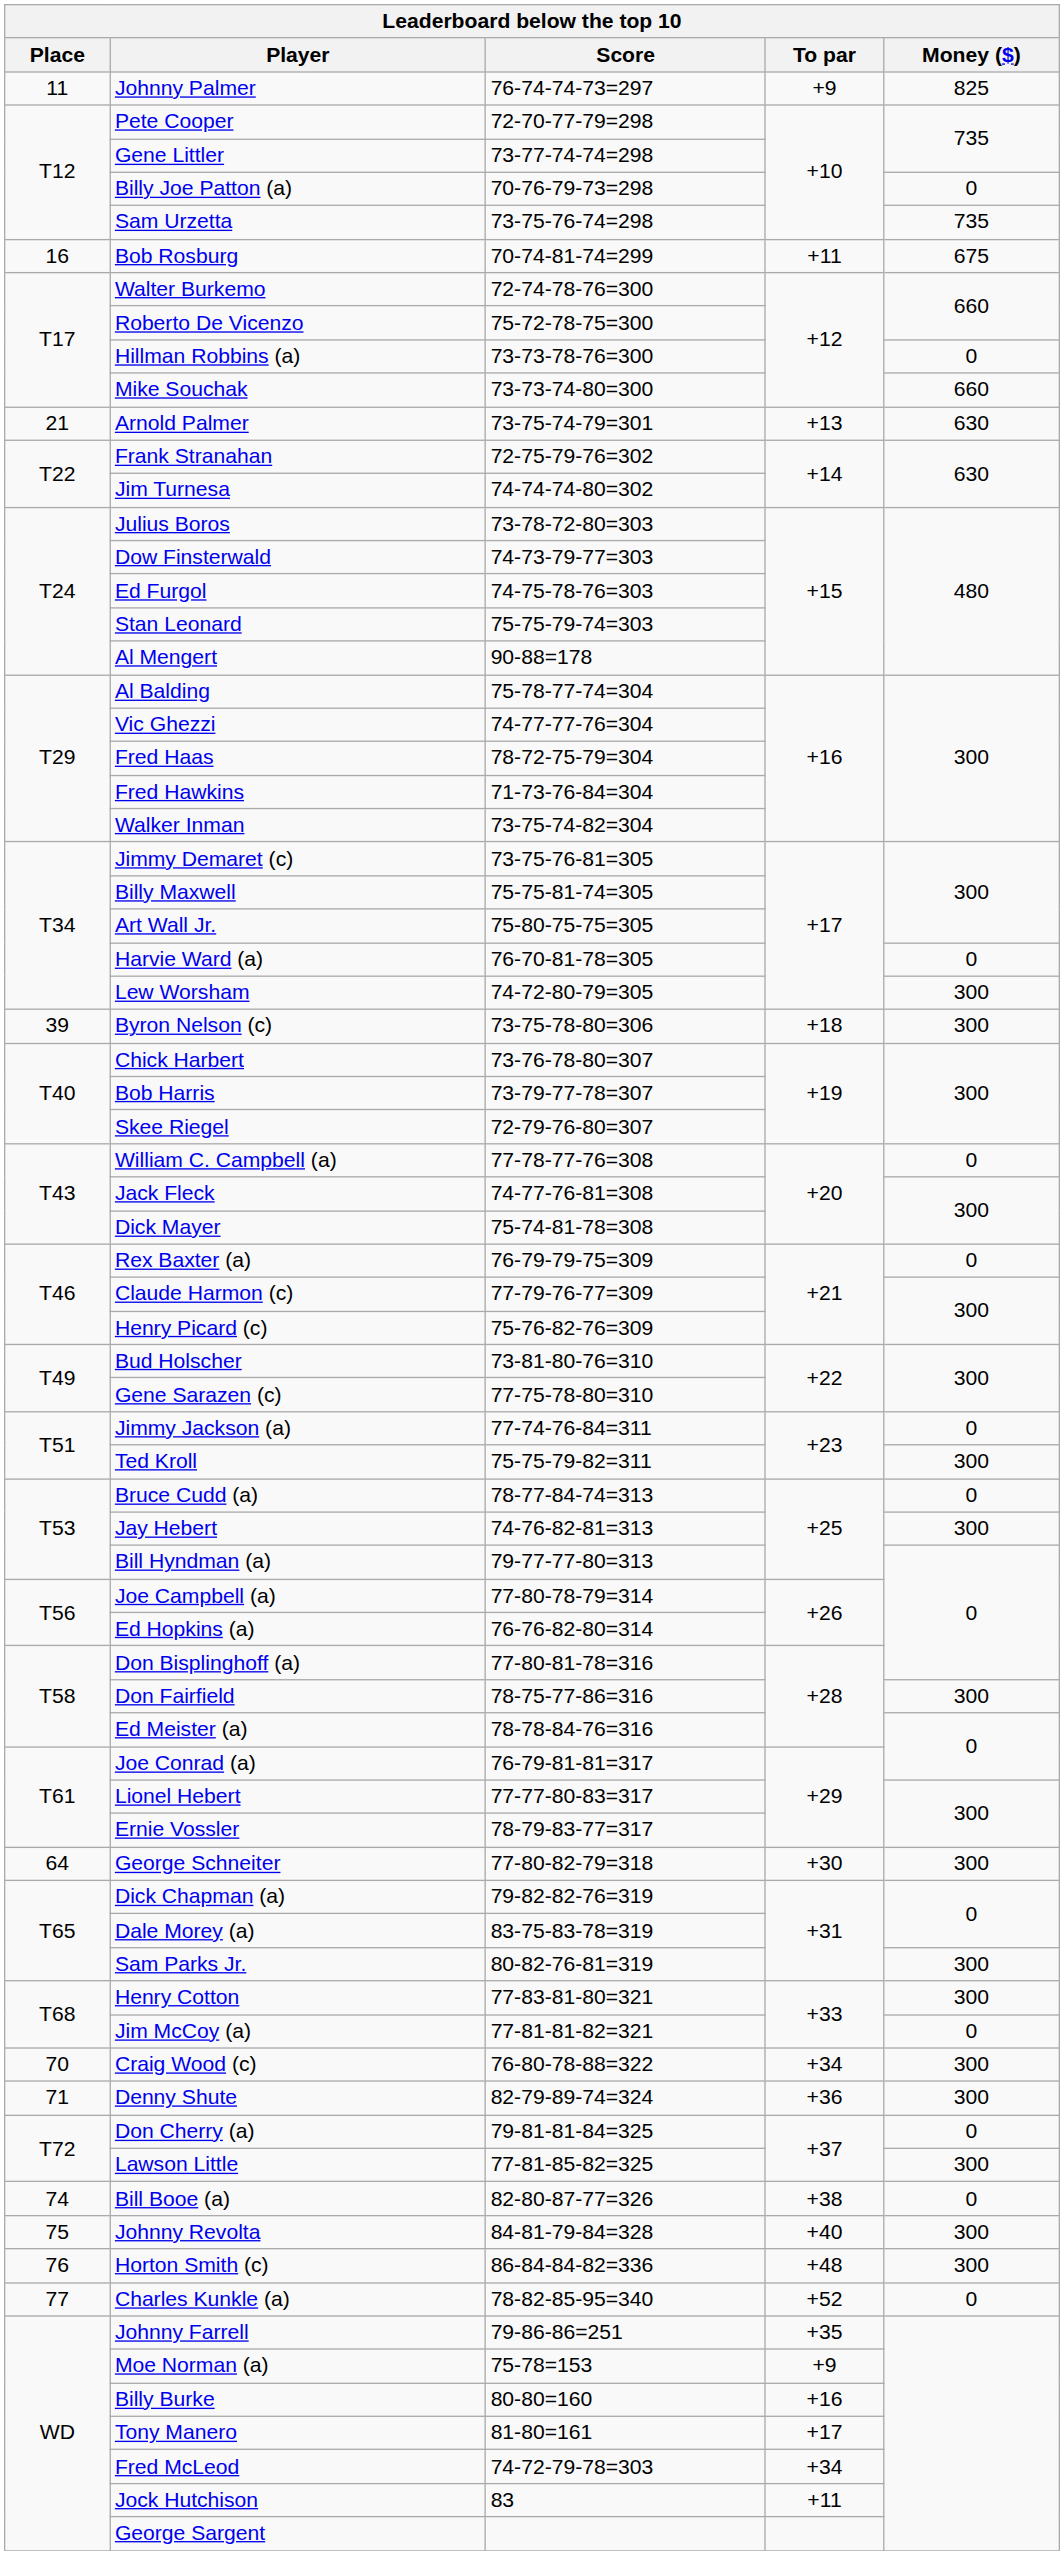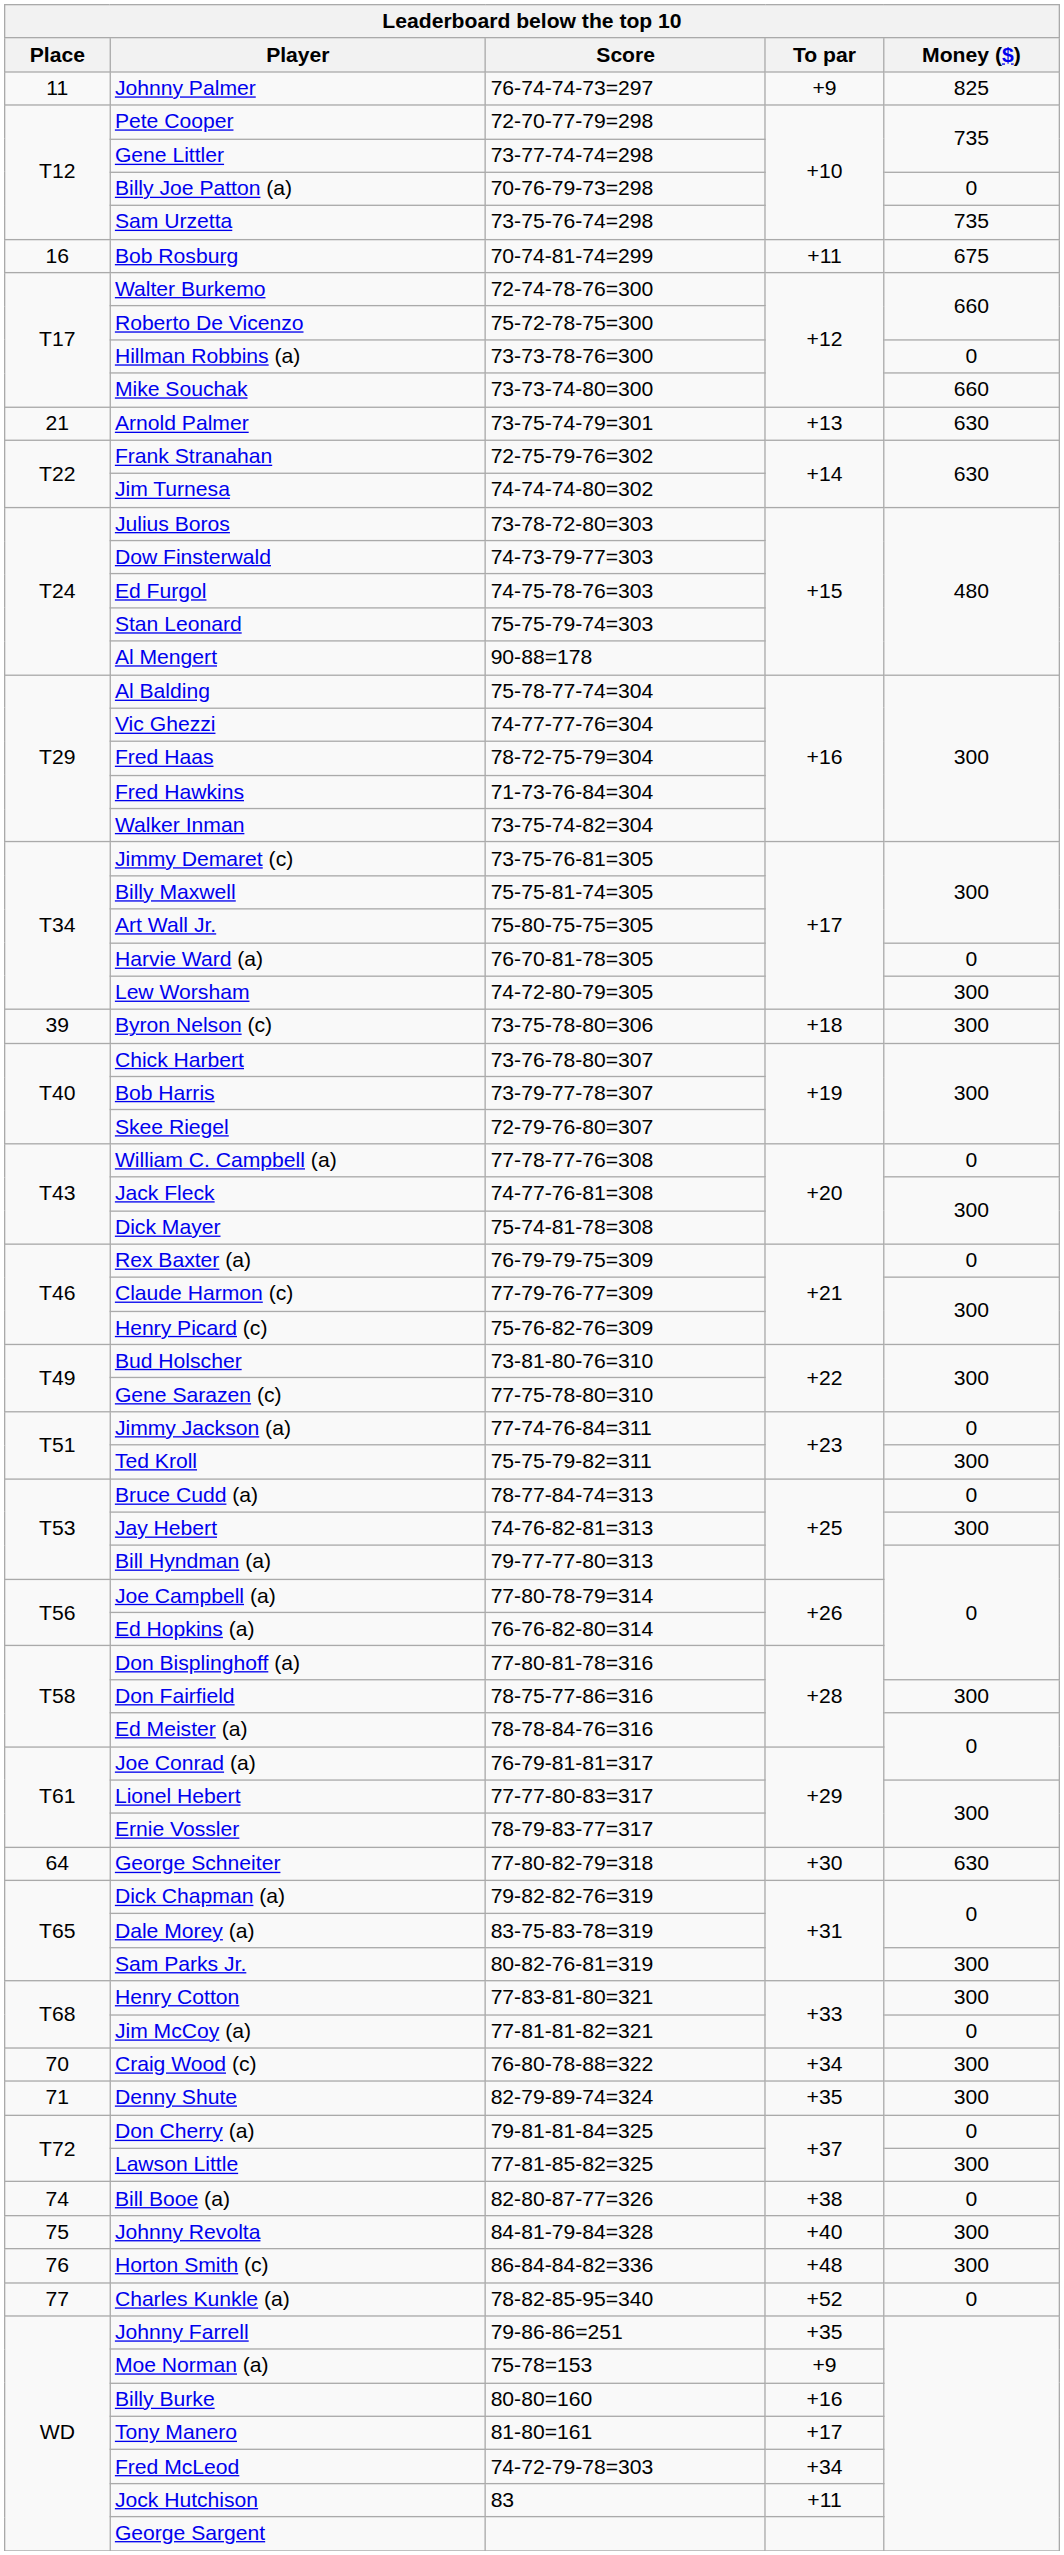 <table class="collapsible collapsed wikitable" style="width:50em;margin-top:-1px;">
 <tr>
 <th scope="col" colspan="6">Leaderboard below the top 10</th>
 </tr>
 <tr>
 <th>Place</th>
 <th>Player</th>
 <th>Score</th>
 <th>To par</th>
 <th>Money (<a href='#'>$</a>)</th>
 </tr>
 <tr>
 <td align=center>11</td>
 <td> <a href='#'>Johnny Palmer</a></td>
 <td>76-74-74-73=297</td>
 <td align=center>+9</td>
 <td align=center>825</td>
 </tr>
 <tr>
 <td rowspan=4 align=center>T12</td>
 <td> <a href='#'>Pete Cooper</a></td>
 <td>72-70-77-79=298</td>
 <td rowspan=4 align=center>+10</td>
 <td rowspan=2 align=center>735</td>
 </tr>
 <tr>
 <td> <a href='#'>Gene Littler</a></td>
 <td>73-77-74-74=298</td>
 </tr>
 <tr>
 <td> <a href='#'>Billy Joe Patton</a> (a)</td>
 <td>70-76-79-73=298</td>
 <td align=center>0</td>
 </tr>
 <tr>
 <td> <a href='#'>Sam Urzetta</a></td>
 <td>73-75-76-74=298</td>
 <td align=center>735</td>
 </tr>
 <tr>
 <td align=center>16</td>
 <td> <a href='#'>Bob Rosburg</a></td>
 <td>70-74-81-74=299</td>
 <td align=center>+11</td>
 <td align=center>675</td>
 </tr>
 <tr>
 <td rowspan=4 align=center>T17</td>
 <td> <a href='#'>Walter Burkemo</a></td>
 <td>72-74-78-76=300</td>
 <td rowspan=4 align=center>+12</td>
 <td rowspan=2 align=center>660</td>
 </tr>
 <tr>
 <td> <a href='#'>Roberto De Vicenzo</a></td>
 <td>75-72-78-75=300</td>
 </tr>
 <tr>
 <td> <a href='#'>Hillman Robbins</a> (a)</td>
 <td>73-73-78-76=300</td>
 <td align=center>0</td>
 </tr>
 <tr>
 <td> <a href='#'>Mike Souchak</a></td>
 <td>73-73-74-80=300</td>
 <td align=center>660</td>
 </tr>
 <tr>
 <td align=center>21</td>
 <td> <a href='#'>Arnold Palmer</a></td>
 <td>73-75-74-79=301</td>
 <td align=center>+13</td>
 <td align=center>630</td>
 </tr>
 <tr>
 <td rowspan=2 align=center>T22</td>
 <td> <a href='#'>Frank Stranahan</a></td>
 <td>72-75-79-76=302</td>
 <td rowspan=2 align=center>+14</td>
 <td rowspan=2 align=center>630</td>
 </tr>
 <tr>
 <td> <a href='#'>Jim Turnesa</a></td>
 <td>74-74-74-80=302</td>
 </tr>
 <tr>
 <td rowspan=5 align=center>T24</td>
 <td> <a href='#'>Julius Boros</a></td>
 <td>73-78-72-80=303</td>
 <td rowspan=5 align=center>+15</td>
 <td rowspan=5 align=center>480</td>
 </tr>
 <tr>
 <td> <a href='#'>Dow Finsterwald</a></td>
 <td>74-73-79-77=303</td>
 </tr>
 <tr>
 <td> <a href='#'>Ed Furgol</a></td>
 <td>74-75-78-76=303</td>
 </tr>
 <tr>
 <td> <a href='#'>Stan Leonard</a></td>
 <td>75-75-79-74=303</td>
 </tr>
 <tr>
 <td> <a href='#'>Al Mengert</a></td>
 <td>90-88=178</td>
 </tr>
 <tr>
 <td rowspan=5 align=center>T29</td>
 <td> <a href='#'>Al Balding</a></td>
 <td>75-78-77-74=304</td>
 <td rowspan=5 align=center>+16</td>
 <td rowspan=5 align=center>300</td>
 </tr>
 <tr>
 <td> <a href='#'>Vic Ghezzi</a></td>
 <td>74-77-77-76=304</td>
 </tr>
 <tr>
 <td> <a href='#'>Fred Haas</a></td>
 <td>78-72-75-79=304</td>
 </tr>
 <tr>
 <td> <a href='#'>Fred Hawkins</a></td>
 <td>71-73-76-84=304</td>
 </tr>
 <tr>
 <td> <a href='#'>Walker Inman</a></td>
 <td>73-75-74-82=304</td>
 </tr>
 <tr>
 <td rowspan=5 align=center>T34</td>
 <td> <a href='#'>Jimmy Demaret</a> (c)</td>
 <td>73-75-76-81=305</td>
 <td rowspan=5 align=center>+17</td>
 <td rowspan=3 align=center>300</td>
 </tr>
 <tr>
 <td> <a href='#'>Billy Maxwell</a></td>
 <td>75-75-81-74=305</td>
 </tr>
 <tr>
 <td> <a href='#'>Art Wall Jr.</a></td>
 <td>75-80-75-75=305</td>
 </tr>
 <tr>
 <td> <a href='#'>Harvie Ward</a> (a)</td>
 <td>76-70-81-78=305</td>
 <td align=center>0</td>
 </tr>
 <tr>
 <td> <a href='#'>Lew Worsham</a></td>
 <td>74-72-80-79=305</td>
 <td align=center>300</td>
 </tr>
 <tr>
 <td align=center>39</td>
 <td> <a href='#'>Byron Nelson</a> (c)</td>
 <td>73-75-78-80=306</td>
 <td align=center>+18</td>
 <td align=center>300</td>
 </tr>
 <tr>
 <td rowspan=3 align=center>T40</td>
 <td> <a href='#'>Chick Harbert</a></td>
 <td>73-76-78-80=307</td>
 <td rowspan=3 align=center>+19</td>
 <td rowspan=3 align=center>300</td>
 </tr>
 <tr>
 <td> <a href='#'>Bob Harris</a></td>
 <td>73-79-77-78=307</td>
 </tr>
 <tr>
 <td> <a href='#'>Skee Riegel</a></td>
 <td>72-79-76-80=307</td>
 </tr>
 <tr>
 <td rowspan=3 align=center>T43</td>
 <td> <a href='#'>William C. Campbell</a> (a)</td>
 <td>77-78-77-76=308</td>
 <td rowspan=3 align=center>+20</td>
 <td align=center>0</td>
 </tr>
 <tr>
 <td> <a href='#'>Jack Fleck</a></td>
 <td>74-77-76-81=308</td>
 <td rowspan=2 align=center>300</td>
 </tr>
 <tr>
 <td> <a href='#'>Dick Mayer</a></td>
 <td>75-74-81-78=308</td>
 </tr>
 <tr>
 <td rowspan=3 align=center>T46</td>
 <td> <a href='#'>Rex Baxter</a> (a)</td>
 <td>76-79-79-75=309</td>
 <td rowspan=3 align=center>+21</td>
 <td align=center>0</td>
 </tr>
 <tr>
 <td> <a href='#'>Claude Harmon</a> (c)</td>
 <td>77-79-76-77=309</td>
 <td rowspan=2 align=center>300</td>
 </tr>
 <tr>
 <td> <a href='#'>Henry Picard</a> (c)</td>
 <td>75-76-82-76=309</td>
 </tr>
 <tr>
 <td rowspan=2 align=center>T49</td>
 <td> <a href='#'>Bud Holscher</a></td>
 <td>73-81-80-76=310</td>
 <td rowspan=2 align=center>+22</td>
 <td rowspan=2 align=center>300</td>
 </tr>
 <tr>
 <td> <a href='#'>Gene Sarazen</a> (c)</td>
 <td>77-75-78-80=310</td>
 </tr>
 <tr>
 <td rowspan=2 align=center>T51</td>
 <td> <a href='#'>Jimmy Jackson</a> (a)</td>
 <td>77-74-76-84=311</td>
 <td rowspan=2 align=center>+23</td>
 <td align=center>0</td>
 </tr>
 <tr>
 <td> <a href='#'>Ted Kroll</a></td>
 <td>75-75-79-82=311</td>
 <td align=center>300</td>
 </tr>
 <tr>
 <td rowspan=3 align=center>T53</td>
 <td> <a href='#'>Bruce Cudd</a> (a)</td>
 <td>78-77-84-74=313</td>
 <td rowspan=3 align=center>+25</td>
 <td align=center>0</td>
 </tr>
 <tr>
 <td> <a href='#'>Jay Hebert</a></td>
 <td>74-76-82-81=313</td>
 <td align=center>300</td>
 </tr>
 <tr>
 <td> <a href='#'>Bill Hyndman</a> (a)</td>
 <td>79-77-77-80=313</td>
 <td rowspan=4 align=center>0</td>
 </tr>
 <tr>
 <td rowspan=2 align=center>T56</td>
 <td> <a href='#'>Joe Campbell</a> (a)</td>
 <td>77-80-78-79=314</td>
 <td rowspan=2 align=center>+26</td>
 </tr>
 <tr>
 <td> <a href='#'>Ed Hopkins</a> (a)</td>
 <td>76-76-82-80=314</td>
 </tr>
 <tr>
 <td rowspan=3 align=center>T58</td>
 <td> <a href='#'>Don Bisplinghoff</a> (a)</td>
 <td>77-80-81-78=316</td>
 <td rowspan=3 align=center>+28</td>
 </tr>
 <tr>
 <td> <a href='#'>Don Fairfield</a></td>
 <td>78-75-77-86=316</td>
 <td align=center>300</td>
 </tr>
 <tr>
 <td> <a href='#'>Ed Meister</a> (a)</td>
 <td>78-78-84-76=316</td>
 <td rowspan=2 align=center>0</td>
 </tr>
 <tr>
 <td rowspan=3 align=center>T61</td>
 <td> <a href='#'>Joe Conrad</a> (a)</td>
 <td>76-79-81-81=317</td>
 <td rowspan=3 align=center>+29</td>
 </tr>
 <tr>
 <td> <a href='#'>Lionel Hebert</a></td>
 <td>77-77-80-83=317</td>
 <td rowspan=2 align=center>300</td>
 </tr>
 <tr>
 <td> <a href='#'>Ernie Vossler</a></td>
 <td>78-79-83-77=317</td>
 </tr>
 <tr>
 <td align=center>64</td>
 <td> <a href='#'>George Schneiter</a></td>
 <td>77-80-82-79=318</td>
 <td align=center>+30</td>
-<td align=center>300</td>
+<td align=center>630</td>
 </tr>
 <tr>
 <td rowspan=3 align=center>T65</td>
 <td> <a href='#'>Dick Chapman</a> (a)</td>
 <td>79-82-82-76=319</td>
 <td rowspan=3 align=center>+31</td>
 <td rowspan=2 align=center>0</td>
 </tr>
 <tr>
 <td> <a href='#'>Dale Morey</a> (a)</td>
 <td>83-75-83-78=319</td>
 </tr>
 <tr>
 <td> <a href='#'>Sam Parks Jr.</a></td>
 <td>80-82-76-81=319</td>
 <td align=center>300</td>
 </tr>
 <tr>
 <td rowspan=2 align=center>T68</td>
 <td> <a href='#'>Henry Cotton</a></td>
 <td>77-83-81-80=321</td>
 <td rowspan=2 align=center>+33</td>
 <td align=center>300</td>
 </tr>
 <tr>
 <td> <a href='#'>Jim McCoy</a> (a)</td>
 <td>77-81-81-82=321</td>
 <td align=center>0</td>
 </tr>
 <tr>
 <td align=center>70</td>
 <td> <a href='#'>Craig Wood</a> (c)</td>
 <td>76-80-78-88=322</td>
 <td align=center>+34</td>
 <td align=center>300</td>
 </tr>
 <tr>
 <td align=center>71</td>
 <td> <a href='#'>Denny Shute</a></td>
 <td>82-79-89-74=324</td>
-<td align=center>+36</td>
+<td align=center>+35</td>
 <td align=center>300</td>
 </tr>
 <tr>
 <td rowspan=2 align=center>T72</td>
 <td> <a href='#'>Don Cherry</a> (a)</td>
 <td>79-81-81-84=325</td>
 <td rowspan=2 align=center>+37</td>
 <td align=center>0</td>
 </tr>
 <tr>
 <td> <a href='#'>Lawson Little</a></td>
 <td>77-81-85-82=325</td>
 <td align=center>300</td>
 </tr>
 <tr>
 <td align=center>74</td>
 <td> <a href='#'>Bill Booe</a> (a)</td>
 <td>82-80-87-77=326</td>
 <td align=center>+38</td>
 <td align=center>0</td>
 </tr>
 <tr>
 <td align=center>75</td>
 <td> <a href='#'>Johnny Revolta</a></td>
 <td>84-81-79-84=328</td>
 <td align=center>+40</td>
 <td align=center>300</td>
 </tr>
 <tr>
 <td align=center>76</td>
 <td> <a href='#'>Horton Smith</a> (c)</td>
 <td>86-84-84-82=336</td>
 <td align=center>+48</td>
 <td align=center>300</td>
 </tr>
 <tr>
 <td align=center>77</td>
 <td> <a href='#'>Charles Kunkle</a> (a)</td>
 <td>78-82-85-95=340</td>
 <td align=center>+52</td>
 <td align=center>0</td>
 </tr>
 <tr>
 <td rowspan=7 align=center>WD</td>
 <td> <a href='#'>Johnny Farrell</a></td>
 <td>79-86-86=251</td>
 <td align=center>+35</td>
 <td rowspan=7 align=center></td>
 </tr>
 <tr>
 <td> <a href='#'>Moe Norman</a> (a)</td>
 <td>75-78=153</td>
 <td align=center>+9</td>
 </tr>
 <tr>
 <td> <a href='#'>Billy Burke</a></td>
 <td>80-80=160</td>
 <td align=center>+16</td>
 </tr>
 <tr>
 <td> <a href='#'>Tony Manero</a></td>
 <td>81-80=161</td>
 <td align=center>+17</td>
 </tr>
 <tr>
 <td> <a href='#'>Fred McLeod</a></td>
 <td>74-72-79-78=303</td>
 <td align=center>+34</td>
 </tr>
 <tr>
 <td> <a href='#'>Jock Hutchison</a></td>
 <td>83</td>
 <td align=center>+11</td>
 </tr>
 <tr>
 <td> <a href='#'>George Sargent</a></td>
 <td></td>
 <td align=center></td>
 </tr>
 </table>
